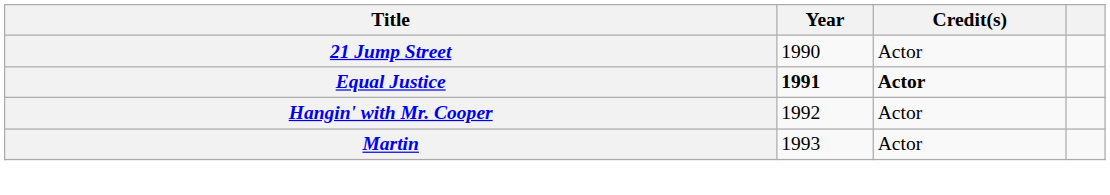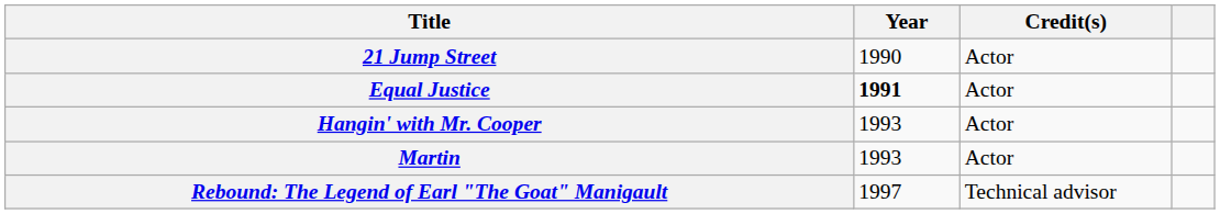 <table class="wikitable sortable plainrowheaders" width=57%>
 <tr>
 <th scope="col" width=40%>Title</th>
 <th scope="col" width=5%>Year</th>
 <th scope="col" width=10%>Credit(s)</th>
 <th scope="col" width=2% class="unsortable"></th>
 </tr>
 <tr>
 <th scope="row"><em><a href='#'>21 Jump Street</a></em></th>
 <td>1990</td>
 <td>Actor</td>
 <td></td>
 </tr>
 <tr>
 <th scope="row"><em><a href='#'>Equal Justice</a></em></th>
 <td><strong>1991</strong></td>
-<td><strong>Actor</strong></td>
+<td>Actor</td>
 <td></td>
 </tr>
 <tr>
 <th scope="row"><em><a href='#'>Hangin' with Mr. Cooper</a></em></th>
-<td>1992</td>
+<td>1993</td>
 <td>Actor</td>
 <td></td>
 </tr>
 <tr>
 <th scope="row"><em><a href='#'>Martin</a></em></th>
 <td>1993</td>
 <td>Actor</td>
 <td></td>
 </tr>
+<tr>
+<th scope="row"><em><a href='#'>Rebound: The Legend of Earl "The Goat" Manigault</a></em></th>
+<td>1997</td>
+<td>Technical advisor</td>
+<td></td>
+</tr>
 </table>
